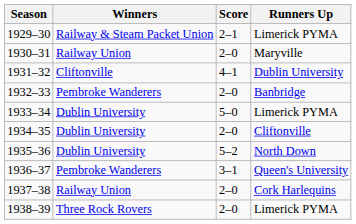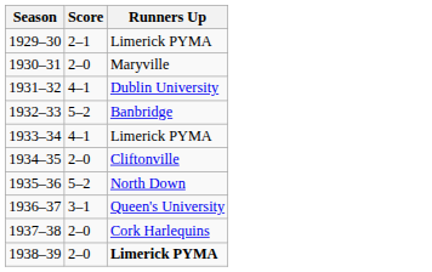 <table class="wikitable collapsible">
 <tr>
 <th>Season</th>
-<th>Winners</th>
 <th>Score</th>
 <th>Runners Up</th>
 </tr>
 <tr>
 <td>1929–30</td>
-<td><a href='#'>Railway & Steam Packet Union</a></td>
 <td>2–1 </td>
 <td>Limerick PYMA</td>
 </tr>
 <tr>
 <td>1930–31</td>
-<td><a href='#'>Railway Union</a></td>
 <td>2–0</td>
 <td>Maryville</td>
 </tr>
 <tr>
 <td>1931–32</td>
-<td><a href='#'>Cliftonville</a></td>
 <td>4–1</td>
 <td><a href='#'>Dublin University</a></td>
 </tr>
 <tr>
 <td>1932–33</td>
-<td><a href='#'>Pembroke Wanderers</a></td>
-<td>2–0</td>
+<td>5–2</td>
 <td><a href='#'>Banbridge</a></td>
 </tr>
 <tr>
 <td>1933–34</td>
-<td><a href='#'>Dublin University</a></td>
-<td>5–0</td>
+<td>4–1</td>
 <td>Limerick PYMA</td>
 </tr>
 <tr>
 <td>1934–35</td>
-<td><a href='#'>Dublin University</a></td>
 <td>2–0</td>
 <td><a href='#'>Cliftonville</a></td>
 </tr>
 <tr>
 <td>1935–36</td>
-<td><a href='#'>Dublin University</a></td>
 <td>5–2</td>
 <td><a href='#'>North Down</a></td>
 </tr>
 <tr>
 <td>1936–37</td>
-<td><a href='#'>Pembroke Wanderers</a></td>
 <td>3–1 </td>
 <td><a href='#'>Queen's University</a></td>
 </tr>
 <tr>
 <td>1937–38</td>
-<td><a href='#'>Railway Union</a></td>
 <td>2–0</td>
 <td><a href='#'>Cork Harlequins</a></td>
 </tr>
 <tr>
 <td>1938–39</td>
-<td><a href='#'>Three Rock Rovers</a></td>
 <td>2–0</td>
-<td>Limerick PYMA</td>
+<td><strong>Limerick PYMA</strong></td>
 </tr>
 </table>
